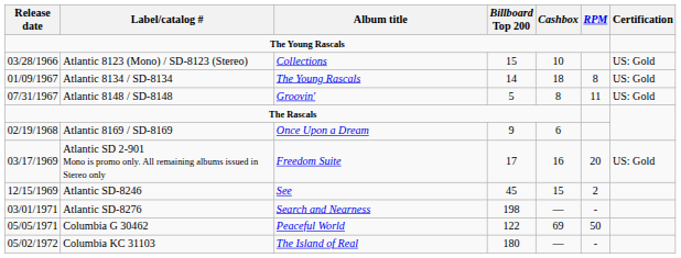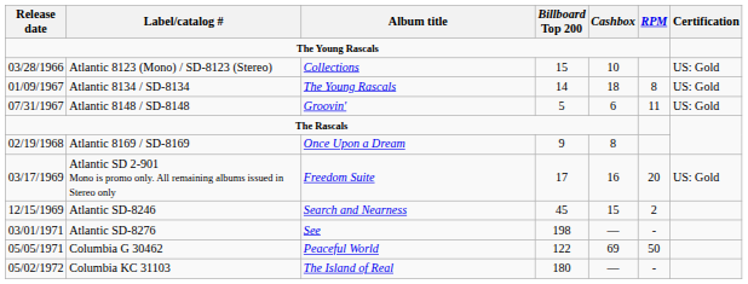 <table class="wikitable">
 <tr>
 <th width="55">Release date</th>
 <th style="width:300px;">Label/catalog #</th>
 <th style="width:300px;">Album title</th>
 <th width="20"><em>Billboard</em> Top 200</th>
 <th width="20"><em>Cashbox</em></th>
 <th width="20"><em><a href='#'>RPM</a></em></th>
 <th>Certification</th>
 </tr>
 <tr>
 <td colspan="6" align="center"><small><strong>The Young Rascals</strong></small></td>
 </tr>
 <tr>
 <td>03/28/1966</td>
 <td>Atlantic 8123 (Mono) / SD-8123 (Stereo)</td>
 <td><em><a href='#'>Collections</a></em></td>
 <td style="text-align:center;">15</td>
 <td style="text-align:center;">10</td>
 <td style="text-align:center;"></td>
 <td>US: Gold</td>
 </tr>
 <tr>
 <td>01/09/1967</td>
 <td>Atlantic 8134 / SD-8134</td>
 <td><em><a href='#'>The Young Rascals</a></em></td>
 <td style="text-align:center;">14</td>
 <td style="text-align:center;">18</td>
 <td style="text-align:center;">8</td>
 <td>US: Gold</td>
 </tr>
 <tr>
 <td>07/31/1967</td>
 <td>Atlantic 8148 / SD-8148</td>
 <td><em><a href='#'>Groovin'</a></em></td>
 <td style="text-align:center;">5</td>
-<td style="text-align:center;">8</td>
+<td style="text-align:center;">6</td>
 <td style="text-align:center;">11</td>
 <td>US: Gold</td>
 </tr>
 <tr>
 <td colspan="5" align="center"><small><strong>The Rascals</strong></small></td>
 <td></td>
 </tr>
 <tr>
 <td>02/19/1968</td>
 <td>Atlantic 8169 / SD-8169</td>
 <td><em><a href='#'>Once Upon a Dream</a></em></td>
 <td style="text-align:center;">9</td>
-<td style="text-align:center;">6</td>
+<td style="text-align:center;">8</td>
 <td style="text-align:center;"></td>
 </tr>
 <tr>
 <td>03/17/1969</td>
 <td>Atlantic SD 2-901<br><small>Mono is promo only. All remaining albums issued in Stereo only</small></td>
 <td><em><a href='#'>Freedom Suite</a></em></td>
 <td style="text-align:center;">17</td>
 <td style="text-align:center;">16</td>
 <td style="text-align:center;">20</td>
 <td>US: Gold</td>
 </tr>
 <tr>
 <td>12/15/1969</td>
 <td>Atlantic SD-8246</td>
-<td><em><a href='#'>See</a></em></td>
+<td><em><a href='#'>Search and Nearness</a></em></td>
 <td style="text-align:center;">45</td>
 <td style="text-align:center;">15</td>
 <td style="text-align:center;">2</td>
 <td></td>
 </tr>
 <tr>
 <td>03/01/1971</td>
 <td>Atlantic SD-8276</td>
-<td><em><a href='#'>Search and Nearness</a></em></td>
+<td><em><a href='#'>See</a></em></td>
 <td style="text-align:center;">198</td>
 <td style="text-align:center;">—</td>
 <td style="text-align:center;">-</td>
 <td></td>
 </tr>
 <tr>
 <td>05/05/1971</td>
 <td>Columbia G 30462</td>
 <td><em><a href='#'>Peaceful World</a></em></td>
 <td style="text-align:center;">122</td>
 <td style="text-align:center;">69</td>
 <td style="text-align:center;">50</td>
 <td></td>
 </tr>
 <tr>
 <td>05/02/1972</td>
 <td>Columbia KC 31103</td>
 <td><em><a href='#'>The Island of Real</a></em></td>
 <td style="text-align:center;">180</td>
 <td style="text-align:center;">—</td>
 <td style="text-align:center;">-</td>
 <td></td>
 </tr>
 </table>
